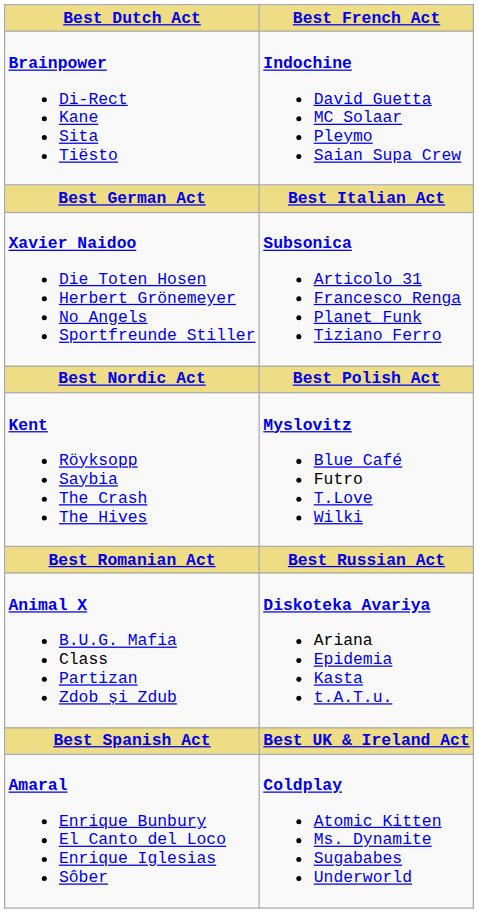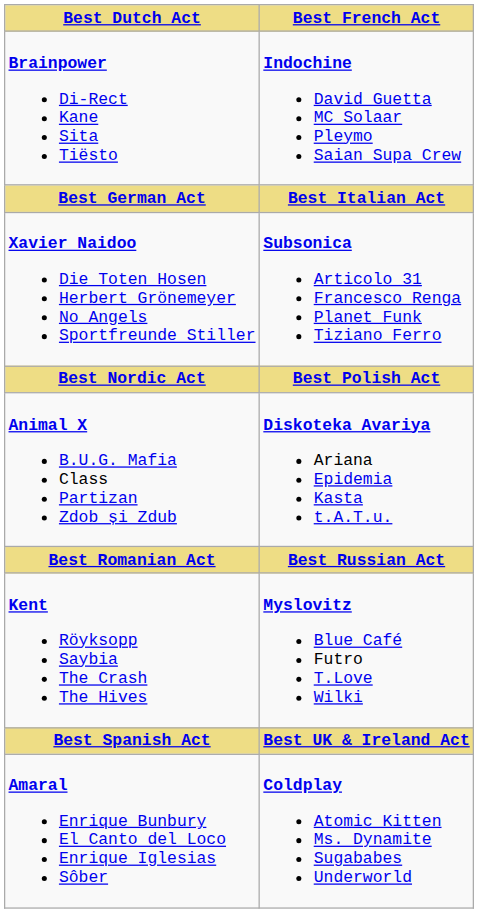 <table class=wikitable style="width=100%">
 <tr>
 <th style="background:#EEDD85; width=50%"><a href='#'>Best Dutch Act</a></th>
 <th style="background:#EEDD85; width=50%"><a href='#'>Best French Act</a></th>
 </tr>
 <tr>
 <td valign="top"><br><strong><a href='#'>Brainpower</a></strong><ul><li><a href='#'>Di-Rect</a></li><li><a href='#'>Kane</a></li><li><a href='#'>Sita</a></li><li><a href='#'>Tiësto</a></li></ul></td>
 <td valign="top"><br><strong><a href='#'>Indochine</a></strong><ul><li><a href='#'>David Guetta</a></li><li><a href='#'>MC Solaar</a></li><li><a href='#'>Pleymo</a></li><li><a href='#'>Saian Supa Crew</a></li></ul></td>
 </tr>
 <tr>
 <th style="background:#EEDD85; width=50%"><a href='#'>Best German Act</a></th>
 <th style="background:#EEDD85; width=50%"><a href='#'>Best Italian Act</a></th>
 </tr>
 <tr>
 <td valign="top"><br><strong><a href='#'>Xavier Naidoo</a></strong><ul><li><a href='#'>Die Toten Hosen</a></li><li><a href='#'>Herbert Grönemeyer</a></li><li><a href='#'>No Angels</a></li><li><a href='#'>Sportfreunde Stiller</a></li></ul></td>
 <td valign="top"><br><strong><a href='#'>Subsonica</a></strong><ul><li><a href='#'>Articolo 31</a></li><li><a href='#'>Francesco Renga</a></li><li><a href='#'>Planet Funk</a></li><li><a href='#'>Tiziano Ferro</a></li></ul></td>
 </tr>
 <tr>
 <th style="background:#EEDD85; width=50%"><a href='#'>Best Nordic Act</a></th>
 <th style="background:#EEDD85; width=50%"><a href='#'>Best Polish Act</a></th>
 </tr>
 <tr>
-<td valign="top"><br><strong><a href='#'>Kent</a></strong><ul><li><a href='#'>Röyksopp</a></li><li><a href='#'>Saybia</a></li><li><a href='#'>The Crash</a></li><li><a href='#'>The Hives</a></li></ul></td>
-<td valign="top"><br><strong><a href='#'>Myslovitz</a></strong><ul><li><a href='#'>Blue Café</a></li><li>Futro</li><li><a href='#'>T.Love</a></li><li><a href='#'>Wilki</a></li></ul></td>
+<td valign="top"><br><strong><a href='#'>Animal X</a></strong><ul><li><a href='#'>B.U.G. Mafia</a></li><li>Class</li><li><a href='#'>Partizan</a></li><li><a href='#'>Zdob și Zdub</a></li></ul></td>
+<td valign="top"><br><strong><a href='#'>Diskoteka Avariya</a></strong><ul><li>Ariana</li><li><a href='#'>Epidemia</a></li><li><a href='#'>Kasta</a></li><li><a href='#'>t.A.T.u.</a></li></ul></td>
 </tr>
 <tr>
 <th style="background:#EEDD85; width=50%"><a href='#'>Best Romanian Act</a></th>
 <th style="background:#EEDD85; width=50%"><a href='#'>Best Russian Act</a></th>
 </tr>
 <tr>
-<td valign="top"><br><strong><a href='#'>Animal X</a></strong><ul><li><a href='#'>B.U.G. Mafia</a></li><li>Class</li><li><a href='#'>Partizan</a></li><li><a href='#'>Zdob și Zdub</a></li></ul></td>
-<td valign="top"><br><strong><a href='#'>Diskoteka Avariya</a></strong><ul><li>Ariana</li><li><a href='#'>Epidemia</a></li><li><a href='#'>Kasta</a></li><li><a href='#'>t.A.T.u.</a></li></ul></td>
+<td valign="top"><br><strong><a href='#'>Kent</a></strong><ul><li><a href='#'>Röyksopp</a></li><li><a href='#'>Saybia</a></li><li><a href='#'>The Crash</a></li><li><a href='#'>The Hives</a></li></ul></td>
+<td valign="top"><br><strong><a href='#'>Myslovitz</a></strong><ul><li><a href='#'>Blue Café</a></li><li>Futro</li><li><a href='#'>T.Love</a></li><li><a href='#'>Wilki</a></li></ul></td>
 </tr>
 <tr>
 <th style="background:#EEDD85; width=50%"><a href='#'>Best Spanish Act</a></th>
 <th style="background:#EEDD85; width=50%"><a href='#'>Best UK & Ireland Act</a></th>
 </tr>
 <tr>
 <td valign="top"><br><strong><a href='#'>Amaral</a></strong><ul><li><a href='#'>Enrique Bunbury</a></li><li><a href='#'>El Canto del Loco</a></li><li><a href='#'>Enrique Iglesias</a></li><li><a href='#'>Sôber</a></li></ul></td>
 <td valign="top"><br><strong><a href='#'>Coldplay</a></strong><ul><li><a href='#'>Atomic Kitten</a></li><li><a href='#'>Ms. Dynamite</a></li><li><a href='#'>Sugababes</a></li><li><a href='#'>Underworld</a></li></ul></td>
 </tr>
 </table>
